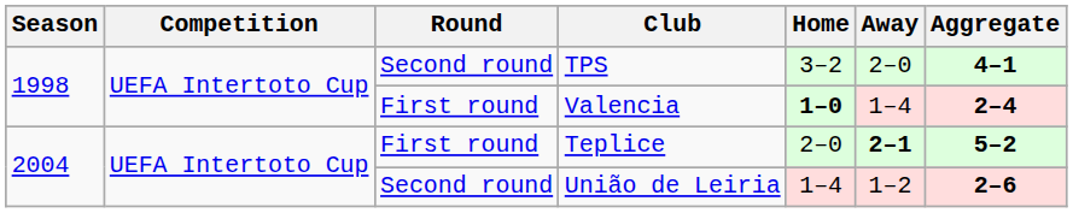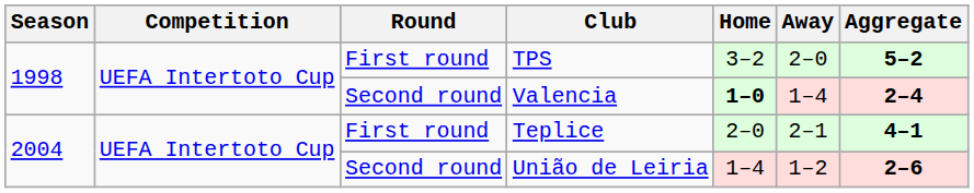 <table class="wikitable mw-collapsible mw-collapsed" align=center cellspacing="0" cellpadding="3" style="border:1px solid #AAAAAA;font-size:90%">
 <tr>
 <th>Season</th>
 <th>Competition</th>
 <th>Round</th>
 <th>Club</th>
 <th>Home</th>
 <th>Away</th>
 <th>Aggregate</th>
 </tr>
 <tr>
 <td rowspan="2"><a href='#'>1998</a></td>
 <td rowspan="2"><a href='#'>UEFA Intertoto Cup</a></td>
-<td rowspan="1"><a href='#'>Second round</a></td>
+<td rowspan="1"><a href='#'>First round</a></td>
 <td> <a href='#'>TPS</a></td>
 <td bgcolor="#ddffdd" style="text-align:center;">3–2</td>
 <td bgcolor="#ddffdd" style="text-align:center;">2–0</td>
-<td bgcolor="#ddffdd" style="text-align:center;"><strong>4–1</strong></td>
+<td bgcolor="#ddffdd" style="text-align:center;"><strong>5–2</strong></td>
 </tr>
 <tr>
-<td rowspan="1"><a href='#'>First round</a></td>
+<td rowspan="1"><a href='#'>Second round</a></td>
 <td> <a href='#'>Valencia</a></td>
 <td bgcolor="#ddffdd" style="text-align:center;"><strong>1–0</strong></td>
 <td bgcolor="#ffdddd" style="text-align:center;">1–4</td>
 <td bgcolor="#ffdddd" style="text-align:center;"><strong>2–4</strong></td>
 </tr>
 <tr>
 <td rowspan="2"><a href='#'>2004</a></td>
 <td rowspan="2"><a href='#'>UEFA Intertoto Cup</a></td>
 <td rowspan="1"><a href='#'>First round</a></td>
 <td> <a href='#'>Teplice</a></td>
 <td bgcolor="#ddffdd" style="text-align:center;">2–0</td>
-<td bgcolor="#ddffdd" style="text-align:center;"><strong>2–1</strong></td>
-<td bgcolor="#ddffdd" style="text-align:center;"><strong>5–2</strong></td>
+<td bgcolor="#ddffdd" style="text-align:center;">2–1</td>
+<td bgcolor="#ddffdd" style="text-align:center;"><strong>4–1</strong></td>
 </tr>
 <tr>
 <td rowspan="1"><a href='#'>Second round</a></td>
 <td> <a href='#'>União de Leiria</a></td>
 <td bgcolor="#ffdddd" style="text-align:center;">1–4</td>
 <td bgcolor="#ffdddd" style="text-align:center;">1–2</td>
 <td bgcolor="#ffdddd" style="text-align:center;"><strong>2–6</strong></td>
 </tr>
 </table>
